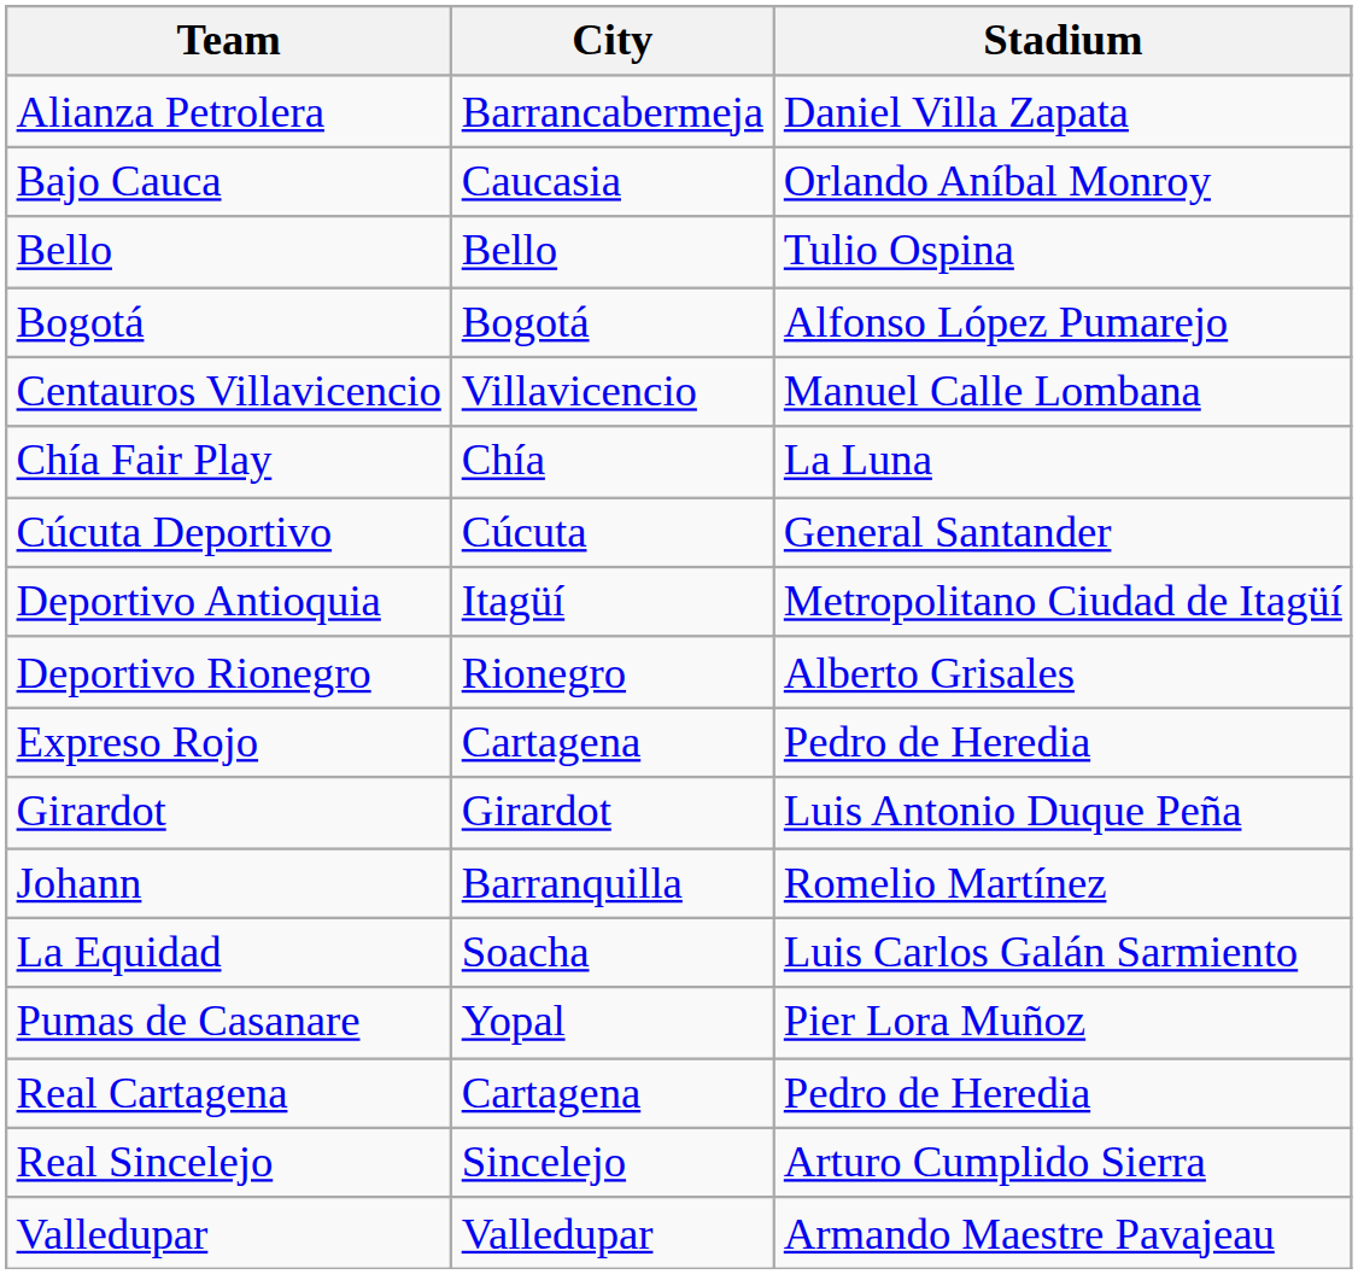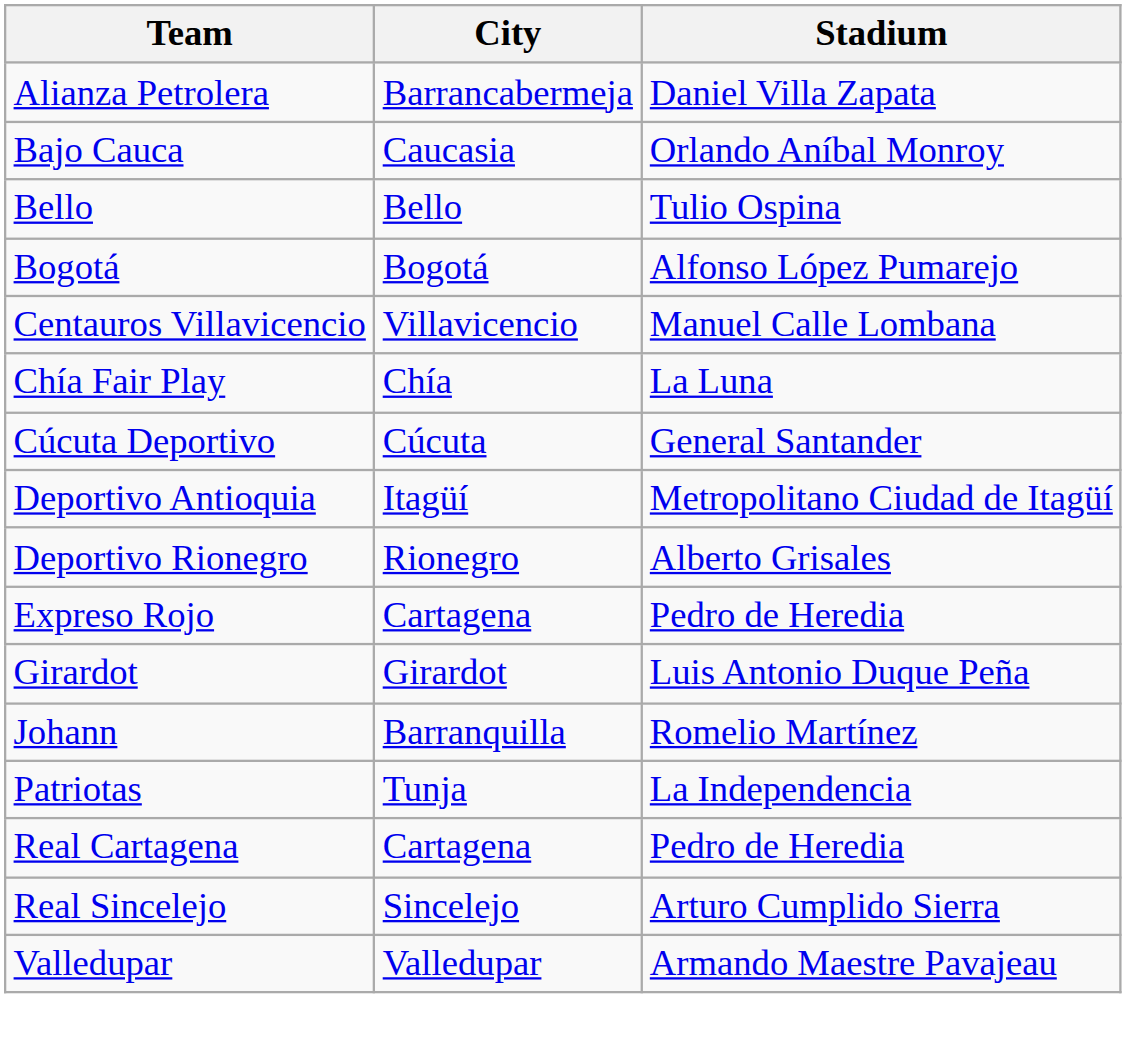 <table class="wikitable sortable">
 <tr>
 <th>Team</th>
 <th>City</th>
 <th>Stadium</th>
 </tr>
 <tr>
 <td><a href='#'>Alianza Petrolera</a></td>
 <td><a href='#'>Barrancabermeja</a></td>
 <td><a href='#'>Daniel Villa Zapata</a></td>
 </tr>
 <tr>
 <td><a href='#'>Bajo Cauca</a></td>
 <td><a href='#'>Caucasia</a></td>
 <td><a href='#'>Orlando Aníbal Monroy</a></td>
 </tr>
 <tr>
 <td><a href='#'>Bello</a></td>
 <td><a href='#'>Bello</a></td>
 <td><a href='#'>Tulio Ospina</a></td>
 </tr>
 <tr>
 <td><a href='#'>Bogotá</a></td>
 <td><a href='#'>Bogotá</a></td>
 <td><a href='#'>Alfonso López Pumarejo</a></td>
 </tr>
 <tr>
 <td><a href='#'>Centauros Villavicencio</a></td>
 <td><a href='#'>Villavicencio</a></td>
 <td><a href='#'>Manuel Calle Lombana</a></td>
 </tr>
 <tr>
 <td><a href='#'>Chía Fair Play</a></td>
 <td><a href='#'>Chía</a></td>
 <td><a href='#'>La Luna</a></td>
 </tr>
 <tr>
 <td><a href='#'>Cúcuta Deportivo</a></td>
 <td><a href='#'>Cúcuta</a></td>
 <td><a href='#'>General Santander</a></td>
 </tr>
 <tr>
 <td><a href='#'>Deportivo Antioquia</a></td>
 <td><a href='#'>Itagüí</a></td>
 <td><a href='#'>Metropolitano Ciudad de Itagüí</a></td>
 </tr>
 <tr>
 <td><a href='#'>Deportivo Rionegro</a></td>
 <td><a href='#'>Rionegro</a></td>
 <td><a href='#'>Alberto Grisales</a></td>
 </tr>
 <tr>
 <td><a href='#'>Expreso Rojo</a></td>
 <td><a href='#'>Cartagena</a></td>
 <td><a href='#'>Pedro de Heredia</a></td>
 </tr>
 <tr>
 <td><a href='#'>Girardot</a></td>
 <td><a href='#'>Girardot</a></td>
 <td><a href='#'>Luis Antonio Duque Peña</a></td>
 </tr>
 <tr>
 <td><a href='#'>Johann</a></td>
 <td><a href='#'>Barranquilla</a></td>
 <td><a href='#'>Romelio Martínez</a></td>
 </tr>
 <tr>
-<td><a href='#'>La Equidad</a></td>
-<td><a href='#'>Soacha</a></td>
-<td><a href='#'>Luis Carlos Galán Sarmiento</a></td>
-</tr>
-<tr>
-<td><a href='#'>Pumas de Casanare</a></td>
-<td><a href='#'>Yopal</a></td>
-<td><a href='#'>Pier Lora Muñoz</a></td>
+<td><a href='#'>Patriotas</a></td>
+<td><a href='#'>Tunja</a></td>
+<td><a href='#'>La Independencia</a></td>
 </tr>
 <tr>
 <td><a href='#'>Real Cartagena</a></td>
 <td><a href='#'>Cartagena</a></td>
 <td><a href='#'>Pedro de Heredia</a></td>
 </tr>
 <tr>
 <td><a href='#'>Real Sincelejo</a></td>
 <td><a href='#'>Sincelejo</a></td>
 <td><a href='#'>Arturo Cumplido Sierra</a></td>
 </tr>
 <tr>
 <td><a href='#'>Valledupar</a></td>
 <td><a href='#'>Valledupar</a></td>
 <td><a href='#'>Armando Maestre Pavajeau</a></td>
 </tr>
 </table>
